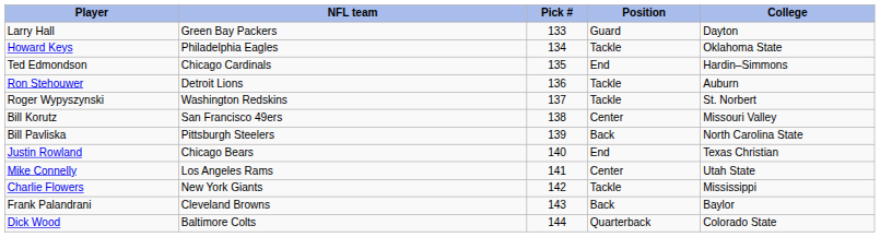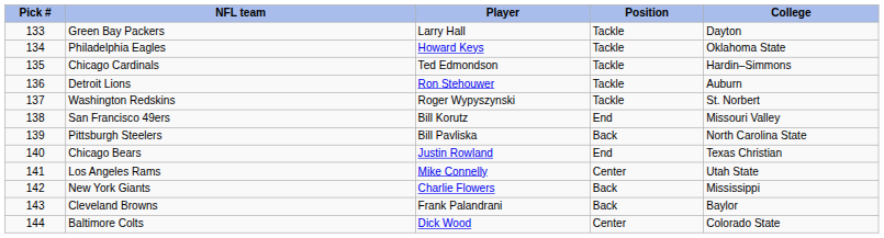 <table class="wikitable sortable sortable" style="width: 100%">
 <tr>
+<th style="background:#A8BDEC;" width=7%>Pick #</th>
+<th width=40% style="background:#A8BDEC;">NFL team</th>
 <th width=20% style="background:#A8BDEC;">Player</th>
-<th width=40% style="background:#A8BDEC;">NFL team</th>
-<th style="background:#A8BDEC;" width=7%>Pick #</th>
 <th width=13% style="background:#A8BDEC;">Position</th>
 <th style="background:#A8BDEC;">College</th>
 </tr>
 <tr>
+<td align=center>133</td>
+<td>Green Bay Packers</td>
 <td>Larry Hall</td>
-<td>Green Bay Packers</td>
-<td align=center>133</td>
-<td>Guard</td>
+<td>Tackle</td>
 <td>Dayton</td>
 </tr>
 <tr>
+<td align=center>134</td>
+<td>Philadelphia Eagles</td>
 <td><a href='#'>Howard Keys</a></td>
-<td>Philadelphia Eagles</td>
-<td align=center>134</td>
 <td>Tackle</td>
 <td>Oklahoma State</td>
 </tr>
 <tr>
+<td align=center>135</td>
+<td>Chicago Cardinals</td>
 <td>Ted Edmondson</td>
-<td>Chicago Cardinals</td>
-<td align=center>135</td>
-<td>End</td>
+<td>Tackle</td>
 <td>Hardin–Simmons</td>
 </tr>
 <tr>
+<td align=center>136</td>
+<td>Detroit Lions</td>
 <td><a href='#'>Ron Stehouwer</a></td>
-<td>Detroit Lions</td>
-<td align=center>136</td>
 <td>Tackle</td>
 <td>Auburn</td>
 </tr>
 <tr>
+<td align=center>137</td>
+<td>Washington Redskins</td>
 <td>Roger Wypyszynski</td>
-<td>Washington Redskins</td>
-<td align=center>137</td>
 <td>Tackle</td>
 <td>St. Norbert</td>
 </tr>
 <tr>
+<td align=center>138</td>
+<td>San Francisco 49ers</td>
 <td>Bill Korutz</td>
-<td>San Francisco 49ers</td>
-<td align=center>138</td>
-<td>Center</td>
+<td>End</td>
 <td>Missouri Valley</td>
 </tr>
 <tr>
+<td align=center>139</td>
+<td>Pittsburgh Steelers</td>
 <td>Bill Pavliska</td>
-<td>Pittsburgh Steelers</td>
-<td align=center>139</td>
 <td>Back</td>
 <td>North Carolina State</td>
 </tr>
 <tr>
+<td align=center>140</td>
+<td>Chicago Bears</td>
 <td><a href='#'>Justin Rowland</a></td>
-<td>Chicago Bears</td>
-<td align=center>140</td>
 <td>End</td>
 <td>Texas Christian</td>
 </tr>
 <tr>
+<td align=center>141</td>
+<td>Los Angeles Rams</td>
 <td><a href='#'>Mike Connelly</a></td>
-<td>Los Angeles Rams</td>
-<td align=center>141</td>
 <td>Center</td>
 <td>Utah State</td>
 </tr>
 <tr>
+<td align=center>142</td>
+<td>New York Giants</td>
 <td><a href='#'>Charlie Flowers</a></td>
-<td>New York Giants</td>
-<td align=center>142</td>
-<td>Tackle</td>
+<td>Back</td>
 <td>Mississippi</td>
 </tr>
 <tr>
+<td align=center>143</td>
+<td>Cleveland Browns</td>
 <td>Frank Palandrani</td>
-<td>Cleveland Browns</td>
-<td align=center>143</td>
 <td>Back</td>
 <td>Baylor</td>
 </tr>
 <tr>
+<td align=center>144</td>
+<td>Baltimore Colts</td>
 <td><a href='#'>Dick Wood</a></td>
-<td>Baltimore Colts</td>
-<td align=center>144</td>
-<td>Quarterback</td>
+<td>Center</td>
 <td>Colorado State</td>
 </tr>
 </table>
